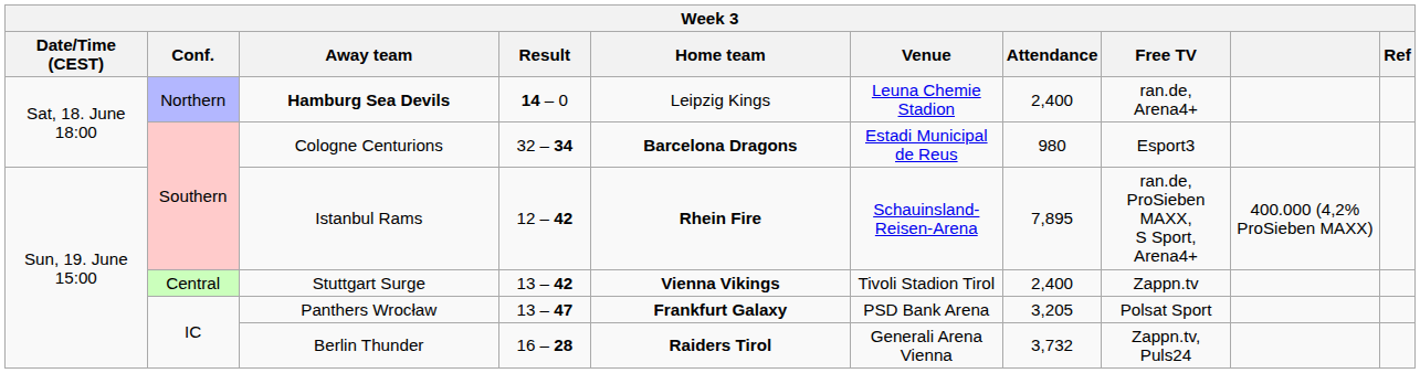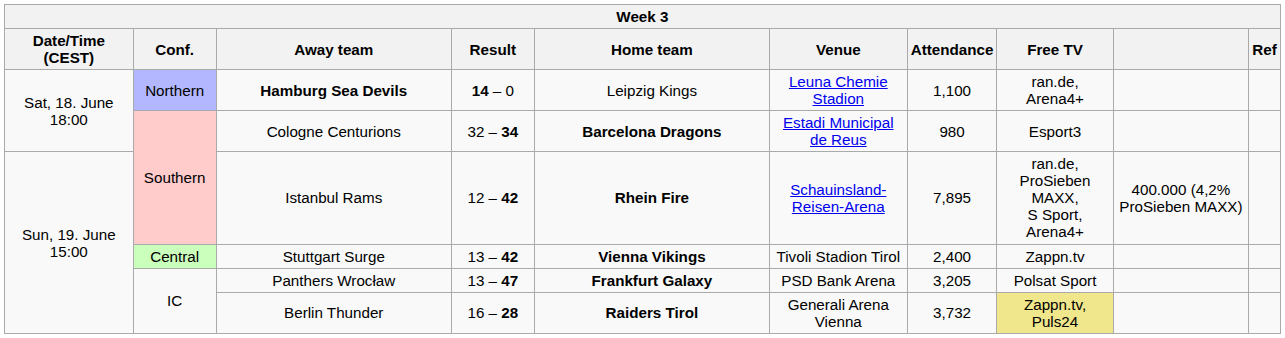 <table class="mw-collapsible wikitable" style="font-size:95%; text-align:center; width:84em">
 <tr>
 <th colspan="10">Week 3</th>
 </tr>
 <tr>
 <th style="width:8em;">Date/Time (CEST)</th>
 <th style="width:5em;">Conf.</th>
 <th style="width:15em;">Away team</th>
 <th style="width:5em;">Result</th>
 <th style="width:15em;">Home team</th>
 <th>Venue</th>
 <th>Attendance</th>
 <th>Free TV</th>
 <th></th>
 <th>Ref</th>
 </tr>
 <tr>
 <td rowspan="2">Sat, 18. June<br>18:00</td>
 <td style="background:#B3B7FF">Northern</td>
 <td><strong>Hamburg Sea Devils</strong></td>
 <td><strong>14</strong> – 0</td>
 <td>Leipzig Kings</td>
 <td><a href='#'>Leuna Chemie Stadion</a></td>
-<td>2,400</td>
+<td>1,100</td>
 <td>ran.de,<br>Arena4+</td>
 <td></td>
 <td></td>
 </tr>
 <tr>
 <td rowspan="2" style="background:#FFCBCB;">Southern</td>
 <td>Cologne Centurions</td>
 <td>32 – <strong>34</strong></td>
 <td><strong>Barcelona Dragons</strong></td>
 <td><a href='#'>Estadi Municipal de Reus</a></td>
 <td>980</td>
 <td>Esport3</td>
 <td></td>
 <td></td>
 </tr>
 <tr>
 <td rowspan="4">Sun, 19. June<br>15:00</td>
 <td>Istanbul Rams</td>
 <td>12 – <strong>42</strong></td>
 <td><strong>Rhein Fire</strong></td>
 <td><a href='#'>Schauinsland-Reisen-Arena</a></td>
 <td>7,895</td>
 <td>ran.de, ProSieben MAXX,<br>S Sport, Arena4+</td>
 <td>400.000 (4,2% ProSieben MAXX)</td>
 <td></td>
 </tr>
 <tr>
 <td style="background:#CBFFBC">Central</td>
 <td>Stuttgart Surge</td>
 <td>13 – <strong>42</strong></td>
 <td><strong>Vienna Vikings</strong></td>
 <td>Tivoli Stadion Tirol</td>
 <td>2,400</td>
 <td>Zappn.tv</td>
 <td></td>
 <td></td>
 </tr>
 <tr>
 <td rowspan="2">IC</td>
 <td>Panthers Wrocław</td>
 <td>13 – <strong>47</strong></td>
 <td><strong>Frankfurt Galaxy</strong></td>
 <td>PSD Bank Arena</td>
 <td>3,205</td>
 <td>Polsat Sport</td>
 <td></td>
 <td></td>
 </tr>
 <tr>
 <td>Berlin Thunder</td>
 <td>16 – <strong>28</strong></td>
 <td><strong>Raiders Tirol</strong></td>
 <td>Generali Arena Vienna</td>
 <td>3,732</td>
-<td>Zappn.tv, Puls24</td>
+<td style="background: khaki;">Zappn.tv, Puls24</td>
 <td></td>
 <td></td>
 </tr>
 </table>
